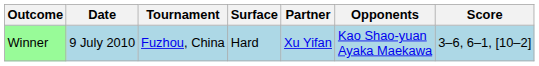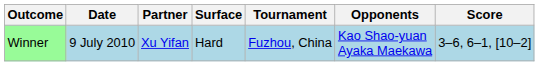 <table class="sortable wikitable" style=font-size:97%>
 <tr>
 <th>Outcome</th>
 <th>Date</th>
+<th>Partner</th>
+<th>Surface</th>
 <th>Tournament</th>
-<th>Surface</th>
-<th>Partner</th>
 <th>Opponents</th>
 <th>Score</th>
 </tr>
 <tr style="background:lightblue;">
 <td style="background:#98fb98;">Winner</td>
 <td>9 July 2010</td>
+<td> <a href='#'>Xu Yifan</a></td>
+<td>Hard</td>
 <td><a href='#'>Fuzhou</a>, China</td>
-<td>Hard</td>
-<td> <a href='#'>Xu Yifan</a></td>
 <td> <a href='#'>Kao Shao-yuan</a> <br>  <a href='#'>Ayaka Maekawa</a></td>
 <td>3–6, 6–1, [10–2]</td>
 </tr>
 </table>
